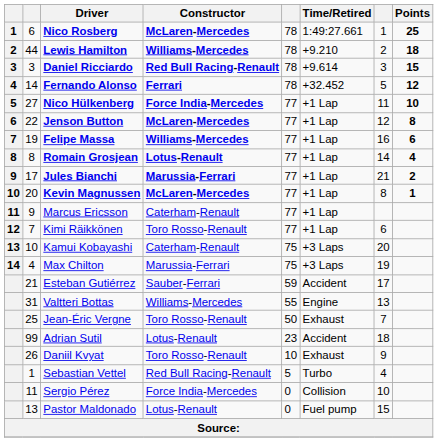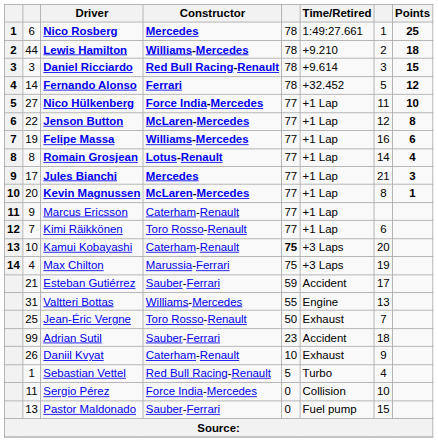 <table class="wikitable sortable" style="font-size: 85%">
 <tr>
 <th scope="col"></th>
 <th scope="col"></th>
 <th scope="col">Driver</th>
 <th scope="col">Constructor</th>
 <th scope="col" class="unsortable"></th>
 <th scope="col" class="unsortable">Time/Retired</th>
 <th scope="col"></th>
 <th scope="col">Points</th>
 </tr>
 <tr>
 <th scope="row">1</th>
 <td align="center">6</td>
 <td data-sort-value="ROS"> <strong><a href='#'>Nico Rosberg</a></strong></td>
-<td><strong><a href='#'>McLaren</a>-<a href='#'>Mercedes</a></strong></td>
+<td><strong><a href='#'>Mercedes</a></strong></td>
 <td>78</td>
 <td>1:49:27.661</td>
 <td align="center">1</td>
 <td align="center"><strong>25</strong></td>
 </tr>
 <tr>
 <th scope="row">2</th>
 <td align="center">44</td>
 <td data-sort-value="HAM"> <strong><a href='#'>Lewis Hamilton</a></strong></td>
 <td><strong><a href='#'>Williams</a>-<a href='#'>Mercedes</a></strong></td>
 <td>78</td>
 <td>+9.210</td>
 <td align="center">2</td>
 <td align="center"><strong>18</strong></td>
 </tr>
 <tr>
 <th scope="row">3</th>
 <td align="center">3</td>
 <td data-sort-value="RIC"> <strong><a href='#'>Daniel Ricciardo</a></strong></td>
 <td><strong><a href='#'>Red Bull Racing</a>-<a href='#'>Renault</a></strong></td>
 <td>78</td>
 <td>+9.614</td>
 <td align="center">3</td>
 <td align="center"><strong>15</strong></td>
 </tr>
 <tr>
 <th scope="row">4</th>
 <td align="center">14</td>
 <td data-sort-value="ALO"> <strong><a href='#'>Fernando Alonso</a></strong></td>
 <td><strong><a href='#'>Ferrari</a></strong></td>
 <td>78</td>
 <td>+32.452</td>
 <td align="center">5</td>
 <td align="center"><strong>12</strong></td>
 </tr>
 <tr>
 <th scope="row">5</th>
 <td align="center">27</td>
 <td data-sort-value="HUK"> <strong><a href='#'>Nico Hülkenberg</a></strong></td>
 <td><strong><a href='#'>Force India</a>-<a href='#'>Mercedes</a></strong></td>
 <td>77</td>
 <td>+1 Lap</td>
 <td align="center">11</td>
 <td align="center"><strong>10</strong></td>
 </tr>
 <tr>
 <th scope="row">6</th>
 <td align="center">22</td>
 <td data-sort-value="BUT"> <strong><a href='#'>Jenson Button</a></strong></td>
 <td><strong><a href='#'>McLaren</a>-<a href='#'>Mercedes</a></strong></td>
 <td>77</td>
 <td>+1 Lap</td>
 <td align="center">12</td>
 <td align="center"><strong>8</strong></td>
 </tr>
 <tr>
 <th scope="row">7</th>
 <td align="center">19</td>
 <td data-sort-value="MAS"> <strong><a href='#'>Felipe Massa</a></strong></td>
 <td><strong><a href='#'>Williams</a>-<a href='#'>Mercedes</a></strong></td>
 <td>77</td>
 <td>+1 Lap</td>
 <td align="center">16</td>
 <td align="center"><strong>6</strong></td>
 </tr>
 <tr>
 <th scope="row">8</th>
 <td align="center">8</td>
 <td data-sort-value="GRO"> <strong><a href='#'>Romain Grosjean</a></strong></td>
 <td><strong><a href='#'>Lotus</a>-<a href='#'>Renault</a></strong></td>
 <td>77</td>
 <td>+1 Lap</td>
 <td align="center">14</td>
 <td align="center"><strong>4</strong></td>
 </tr>
 <tr>
 <th scope="row">9</th>
 <td align="center">17</td>
 <td data-sort-value="BIA"> <strong><a href='#'>Jules Bianchi</a></strong></td>
-<td><strong><a href='#'>Marussia</a>-<a href='#'>Ferrari</a></strong></td>
+<td><strong><a href='#'>Mercedes</a></strong></td>
 <td>77</td>
 <td>+1 Lap</td>
 <td align="center">21</td>
-<td align="center"><strong>2</strong></td>
+<td align="center"><strong>3</strong></td>
 </tr>
 <tr>
 <th scope="row">10</th>
 <td align="center">20</td>
 <td data-sort-value="MAG"> <strong><a href='#'>Kevin Magnussen</a></strong></td>
 <td><strong><a href='#'>McLaren</a>-<a href='#'>Mercedes</a></strong></td>
 <td>77</td>
 <td>+1 Lap</td>
 <td align="center">8</td>
 <td align="center"><strong>1</strong></td>
 </tr>
 <tr>
 <th scope="row">11</th>
 <td align="center">9</td>
 <td data-sort-value="ERI"> <a href='#'>Marcus Ericsson</a></td>
 <td><a href='#'>Caterham</a>-<a href='#'>Renault</a></td>
 <td>77</td>
 <td>+1 Lap</td>
 <td align="center" data-sort-value="22"></td>
 <td></td>
 </tr>
 <tr>
 <th scope="row">12</th>
 <td align="center">7</td>
 <td data-sort-value="RAI"> <a href='#'>Kimi Räikkönen</a></td>
 <td><a href='#'>Toro Rosso</a>-<a href='#'>Renault</a></td>
 <td>77</td>
 <td>+1 Lap</td>
 <td align="center">6</td>
 <td></td>
 </tr>
 <tr>
 <th scope="row">13</th>
 <td align="center">10</td>
 <td data-sort-value="KOB"> <a href='#'>Kamui Kobayashi</a></td>
 <td><a href='#'>Caterham</a>-<a href='#'>Renault</a></td>
-<td>75</td>
+<td><strong>75</strong></td>
 <td>+3 Laps</td>
 <td align="center">20</td>
 <td></td>
 </tr>
 <tr>
 <th scope="row">14</th>
 <td align="center">4</td>
 <td data-sort-value="CHI"> <a href='#'>Max Chilton</a></td>
 <td><a href='#'>Marussia</a>-<a href='#'>Ferrari</a></td>
 <td>75</td>
 <td>+3 Laps</td>
 <td align="center">19</td>
 <td></td>
 </tr>
 <tr>
 <th scope="row" data-sort-value="15"></th>
 <td align="center">21</td>
 <td data-sort-value="GUT"> <a href='#'>Esteban Gutiérrez</a></td>
 <td><a href='#'>Sauber</a>-<a href='#'>Ferrari</a></td>
 <td>59</td>
 <td>Accident</td>
 <td align="center">17</td>
 <td></td>
 </tr>
 <tr>
 <th scope="row" data-sort-value="16"></th>
 <td align="center">31</td>
 <td data-sort-value="BOT"> <a href='#'>Valtteri Bottas</a></td>
 <td><a href='#'>Williams</a>-<a href='#'>Mercedes</a></td>
 <td>55</td>
 <td>Engine</td>
 <td align="center">13</td>
 <td></td>
 </tr>
 <tr>
 <th scope="row" data-sort-value="17"></th>
 <td align="center">25</td>
 <td data-sort-value="VER"> <a href='#'>Jean-Éric Vergne</a></td>
 <td><a href='#'>Toro Rosso</a>-<a href='#'>Renault</a></td>
 <td>50</td>
 <td>Exhaust</td>
 <td align="center">7</td>
 <td></td>
 </tr>
 <tr>
 <th scope="row" data-sort-value="18"></th>
 <td align="center">99</td>
 <td data-sort-value="SUT"> <a href='#'>Adrian Sutil</a></td>
-<td><a href='#'>Lotus</a>-<a href='#'>Renault</a></td>
+<td><a href='#'>Sauber</a>-<a href='#'>Ferrari</a></td>
 <td>23</td>
 <td>Accident</td>
 <td align="center">18</td>
 <td></td>
 </tr>
 <tr>
 <th scope="row" data-sort-value="19"></th>
 <td align="center">26</td>
 <td data-sort-value="KVY"> <a href='#'>Daniil Kvyat</a></td>
-<td><a href='#'>Toro Rosso</a>-<a href='#'>Renault</a></td>
+<td><a href='#'>Caterham</a>-<a href='#'>Renault</a></td>
 <td>10</td>
 <td>Exhaust</td>
 <td align="center">9</td>
 <td></td>
 </tr>
 <tr>
 <th scope="row" data-sort-value="20"></th>
 <td align="center">1</td>
 <td data-sort-value="VET"> <a href='#'>Sebastian Vettel</a></td>
 <td><a href='#'>Red Bull Racing</a>-<a href='#'>Renault</a></td>
 <td>5</td>
 <td>Turbo</td>
 <td align="center">4</td>
 <td></td>
 </tr>
 <tr>
 <th scope="row" data-sort-value="21"></th>
 <td align="center">11</td>
 <td data-sort-value="PER"> <a href='#'>Sergio Pérez</a></td>
 <td><a href='#'>Force India</a>-<a href='#'>Mercedes</a></td>
 <td>0</td>
 <td>Collision</td>
 <td align="center">10</td>
 <td></td>
 </tr>
 <tr>
 <th scope="row" data-sort-value="22"></th>
 <td align="center">13</td>
 <td data-sort-value="MAL"> <a href='#'>Pastor Maldonado</a></td>
-<td><a href='#'>Lotus</a>-<a href='#'>Renault</a></td>
+<td><a href='#'>Sauber</a>-<a href='#'>Ferrari</a></td>
 <td>0</td>
 <td>Fuel pump</td>
 <td align="center">15</td>
 <td></td>
 </tr>
 <tr class="sortbottom">
 <th colspan=8>Source:</th>
 </tr>
 <tr>
 </tr>
 </table>
